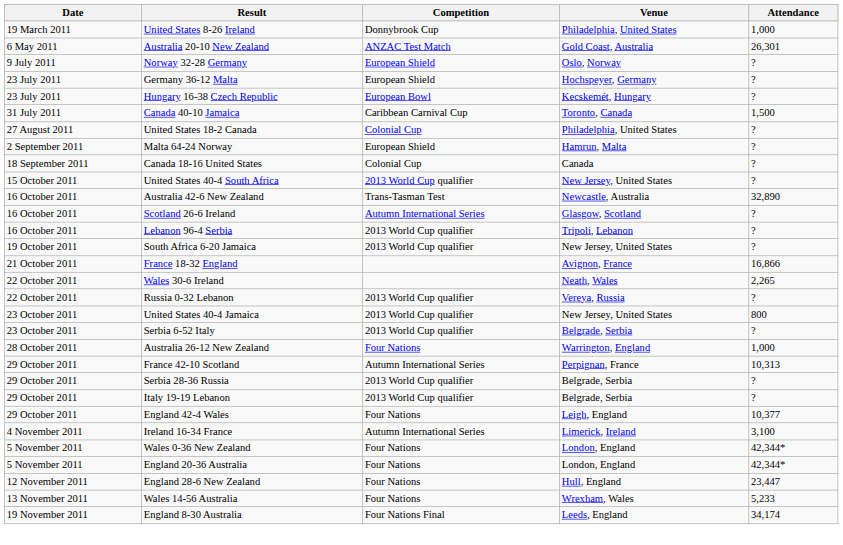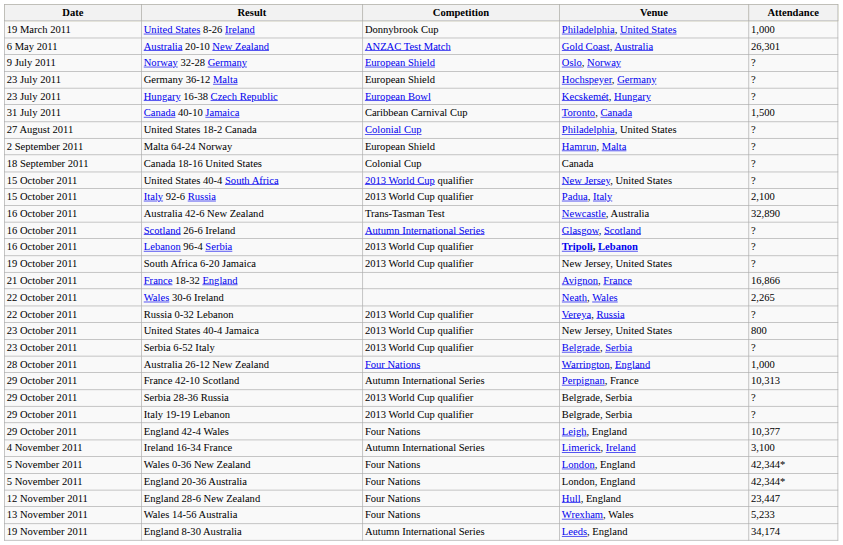 <table class="wikitable" width=100%>
 <tr bgcolor=#bdb76b>
 <th>Date</th>
 <th>Result</th>
 <th>Competition</th>
 <th>Venue</th>
 <th>Attendance</th>
 </tr>
 <tr>
 <td>19 March 2011</td>
 <td><a href='#'>United States</a> 8-26 <a href='#'>Ireland</a></td>
 <td>Donnybrook Cup</td>
 <td><a href='#'>Philadelphia</a>, <a href='#'>United States</a></td>
 <td>1,000</td>
 </tr>
 <tr>
 <td>6 May 2011</td>
 <td><a href='#'>Australia</a> 20-10 <a href='#'>New Zealand</a></td>
 <td><a href='#'>ANZAC Test Match</a></td>
 <td><a href='#'>Gold Coast</a>, <a href='#'>Australia</a></td>
 <td>26,301</td>
 </tr>
 <tr>
 <td>9 July 2011</td>
 <td><a href='#'>Norway</a> 32-28 <a href='#'>Germany</a></td>
 <td><a href='#'>European Shield</a></td>
 <td><a href='#'>Oslo</a>, <a href='#'>Norway</a></td>
 <td>?</td>
 </tr>
 <tr>
 <td>23 July 2011</td>
 <td>Germany 36-12 <a href='#'>Malta</a></td>
 <td>European Shield</td>
 <td><a href='#'>Hochspeyer</a>, <a href='#'>Germany</a></td>
 <td>?</td>
 </tr>
 <tr>
 <td>23 July 2011</td>
 <td><a href='#'>Hungary</a> 16-38 <a href='#'>Czech Republic</a></td>
 <td><a href='#'>European Bowl</a></td>
 <td><a href='#'>Kecskemét</a>, <a href='#'>Hungary</a></td>
 <td>?</td>
 </tr>
 <tr>
 <td>31 July 2011</td>
 <td><a href='#'>Canada</a> 40-10 <a href='#'>Jamaica</a></td>
 <td>Caribbean Carnival Cup</td>
 <td><a href='#'>Toronto</a>, <a href='#'>Canada</a></td>
 <td>1,500</td>
 </tr>
 <tr>
 <td>27 August 2011</td>
 <td>United States 18-2 Canada</td>
 <td><a href='#'>Colonial Cup</a></td>
 <td><a href='#'>Philadelphia</a>, United States</td>
 <td>?</td>
 </tr>
 <tr>
 <td>2 September 2011</td>
 <td>Malta 64-24 Norway</td>
 <td>European Shield</td>
 <td><a href='#'>Hamrun</a>, <a href='#'>Malta</a></td>
 <td>?</td>
 </tr>
 <tr>
 <td>18 September 2011</td>
 <td>Canada 18-16 United States</td>
 <td>Colonial Cup</td>
 <td>Canada</td>
 <td>?</td>
 </tr>
 <tr>
 <td>15 October 2011</td>
 <td>United States 40-4 <a href='#'>South Africa</a></td>
 <td><a href='#'>2013 World Cup</a> qualifier</td>
 <td><a href='#'>New Jersey</a>, United States</td>
 <td>?</td>
 </tr>
 <tr>
+<td>15 October 2011</td>
+<td><a href='#'>Italy</a> 92-6 <a href='#'>Russia</a></td>
+<td>2013 World Cup qualifier</td>
+<td><a href='#'>Padua</a>, <a href='#'>Italy</a></td>
+<td>2,100</td>
+</tr>
+<tr>
 <td>16 October 2011</td>
 <td>Australia 42-6 New Zealand</td>
 <td>Trans-Tasman Test</td>
 <td><a href='#'>Newcastle</a>, Australia</td>
 <td>32,890</td>
 </tr>
 <tr>
 <td>16 October 2011</td>
 <td><a href='#'>Scotland</a> 26-6 Ireland</td>
 <td><a href='#'>Autumn International Series</a></td>
 <td><a href='#'>Glasgow</a>, <a href='#'>Scotland</a></td>
 <td>?</td>
 </tr>
 <tr>
 <td>16 October 2011</td>
 <td><a href='#'>Lebanon</a> 96-4 <a href='#'>Serbia</a></td>
 <td>2013 World Cup qualifier</td>
-<td><a href='#'>Tripoli</a>, <a href='#'>Lebanon</a></td>
+<td><strong><a href='#'>Tripoli</a>, <a href='#'>Lebanon</a></strong></td>
 <td>?</td>
 </tr>
 <tr>
 <td>19 October 2011</td>
 <td>South Africa 6-20 Jamaica</td>
 <td>2013 World Cup qualifier</td>
 <td>New Jersey, United States</td>
 <td>?</td>
 </tr>
 <tr>
 <td>21 October 2011</td>
 <td><a href='#'>France</a> 18-32 <a href='#'>England</a></td>
 <td></td>
 <td><a href='#'>Avignon</a>, <a href='#'>France</a></td>
 <td>16,866</td>
 </tr>
 <tr>
 <td>22 October 2011</td>
 <td><a href='#'>Wales</a> 30-6 Ireland</td>
 <td></td>
 <td><a href='#'>Neath</a>, <a href='#'>Wales</a></td>
 <td>2,265</td>
 </tr>
 <tr>
 <td>22 October 2011</td>
 <td>Russia 0-32 Lebanon</td>
 <td>2013 World Cup qualifier</td>
 <td><a href='#'>Vereya</a>, <a href='#'>Russia</a></td>
 <td>?</td>
 </tr>
 <tr>
 <td>23 October 2011</td>
 <td>United States 40-4 Jamaica</td>
 <td>2013 World Cup qualifier</td>
 <td>New Jersey, United States</td>
 <td>800</td>
 </tr>
 <tr>
 <td>23 October 2011</td>
 <td>Serbia 6-52 Italy</td>
 <td>2013 World Cup qualifier</td>
 <td><a href='#'>Belgrade</a>, <a href='#'>Serbia</a></td>
 <td>?</td>
 </tr>
 <tr>
 <td>28 October 2011</td>
 <td>Australia 26-12 New Zealand</td>
 <td><a href='#'>Four Nations</a></td>
 <td><a href='#'>Warrington</a>, <a href='#'>England</a></td>
 <td>1,000</td>
 </tr>
 <tr>
 <td>29 October 2011</td>
 <td>France 42-10 Scotland</td>
 <td>Autumn International Series</td>
 <td><a href='#'>Perpignan</a>, France</td>
 <td>10,313</td>
 </tr>
 <tr>
 <td>29 October 2011</td>
 <td>Serbia 28-36 Russia</td>
 <td>2013 World Cup qualifier</td>
 <td>Belgrade, Serbia</td>
 <td>?</td>
 </tr>
 <tr>
 <td>29 October 2011</td>
 <td>Italy 19-19 Lebanon</td>
 <td>2013 World Cup qualifier</td>
 <td>Belgrade, Serbia</td>
 <td>?</td>
 </tr>
 <tr>
 <td>29 October 2011</td>
 <td>England 42-4 Wales</td>
 <td>Four Nations</td>
 <td><a href='#'>Leigh</a>, England</td>
 <td>10,377</td>
 </tr>
 <tr>
 <td>4 November 2011</td>
 <td>Ireland 16-34 France</td>
 <td>Autumn International Series</td>
 <td><a href='#'>Limerick</a>, <a href='#'>Ireland</a></td>
 <td>3,100</td>
 </tr>
 <tr>
 <td>5 November 2011</td>
 <td>Wales 0-36 New Zealand</td>
 <td>Four Nations</td>
 <td><a href='#'>London</a>, England</td>
 <td>42,344*</td>
 </tr>
 <tr>
 <td>5 November 2011</td>
 <td>England 20-36 Australia</td>
 <td>Four Nations</td>
 <td>London, England</td>
 <td>42,344*</td>
 </tr>
 <tr>
 <td>12 November 2011</td>
 <td>England 28-6 New Zealand</td>
 <td>Four Nations</td>
 <td><a href='#'>Hull</a>, England</td>
 <td>23,447</td>
 </tr>
 <tr>
 <td>13 November 2011</td>
 <td>Wales 14-56 Australia</td>
 <td>Four Nations</td>
 <td><a href='#'>Wrexham</a>, Wales</td>
 <td>5,233</td>
 </tr>
 <tr>
 <td>19 November 2011</td>
 <td>England 8-30 Australia</td>
-<td>Four Nations Final</td>
+<td>Autumn International Series</td>
 <td><a href='#'>Leeds</a>, England</td>
 <td>34,174</td>
 </tr>
 </table>
